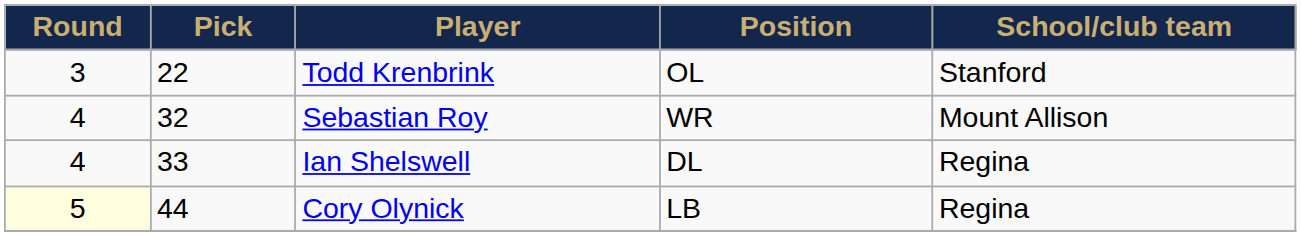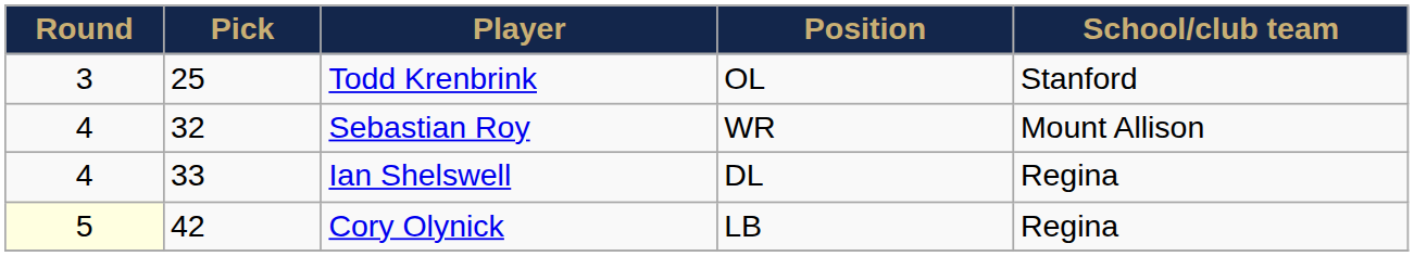 <table class="wikitable sortable sortable">
 <tr>
 <th style="background:#13264B;color:#C9AF74;" width="8%">Round</th>
 <th style="background:#13264B;color:#C9AF74;" width="8%">Pick</th>
 <th style="background:#13264B;color:#C9AF74;" width="20%">Player</th>
 <th style="background:#13264B;color:#C9AF74;" width="15%">Position</th>
 <th style="background:#13264B;color:#C9AF74;" width="20%">School/club team</th>
 </tr>
 <tr>
 <td align=center>3</td>
-<td>22</td>
+<td>25</td>
 <td><a href='#'>Todd Krenbrink</a></td>
 <td>OL</td>
 <td>Stanford</td>
 </tr>
 <tr>
 <td align=center>4</td>
 <td>32</td>
 <td><a href='#'>Sebastian Roy</a></td>
 <td>WR</td>
 <td>Mount Allison</td>
 </tr>
 <tr>
 <td align=center>4</td>
 <td>33</td>
 <td><a href='#'>Ian Shelswell</a></td>
 <td>DL</td>
 <td>Regina</td>
 </tr>
 <tr>
 <td align=center style="background: lightyellow;">5</td>
-<td>44</td>
+<td>42</td>
 <td><a href='#'>Cory Olynick</a></td>
 <td>LB</td>
 <td>Regina</td>
 </tr>
 <tr>
 </tr>
 </table>
